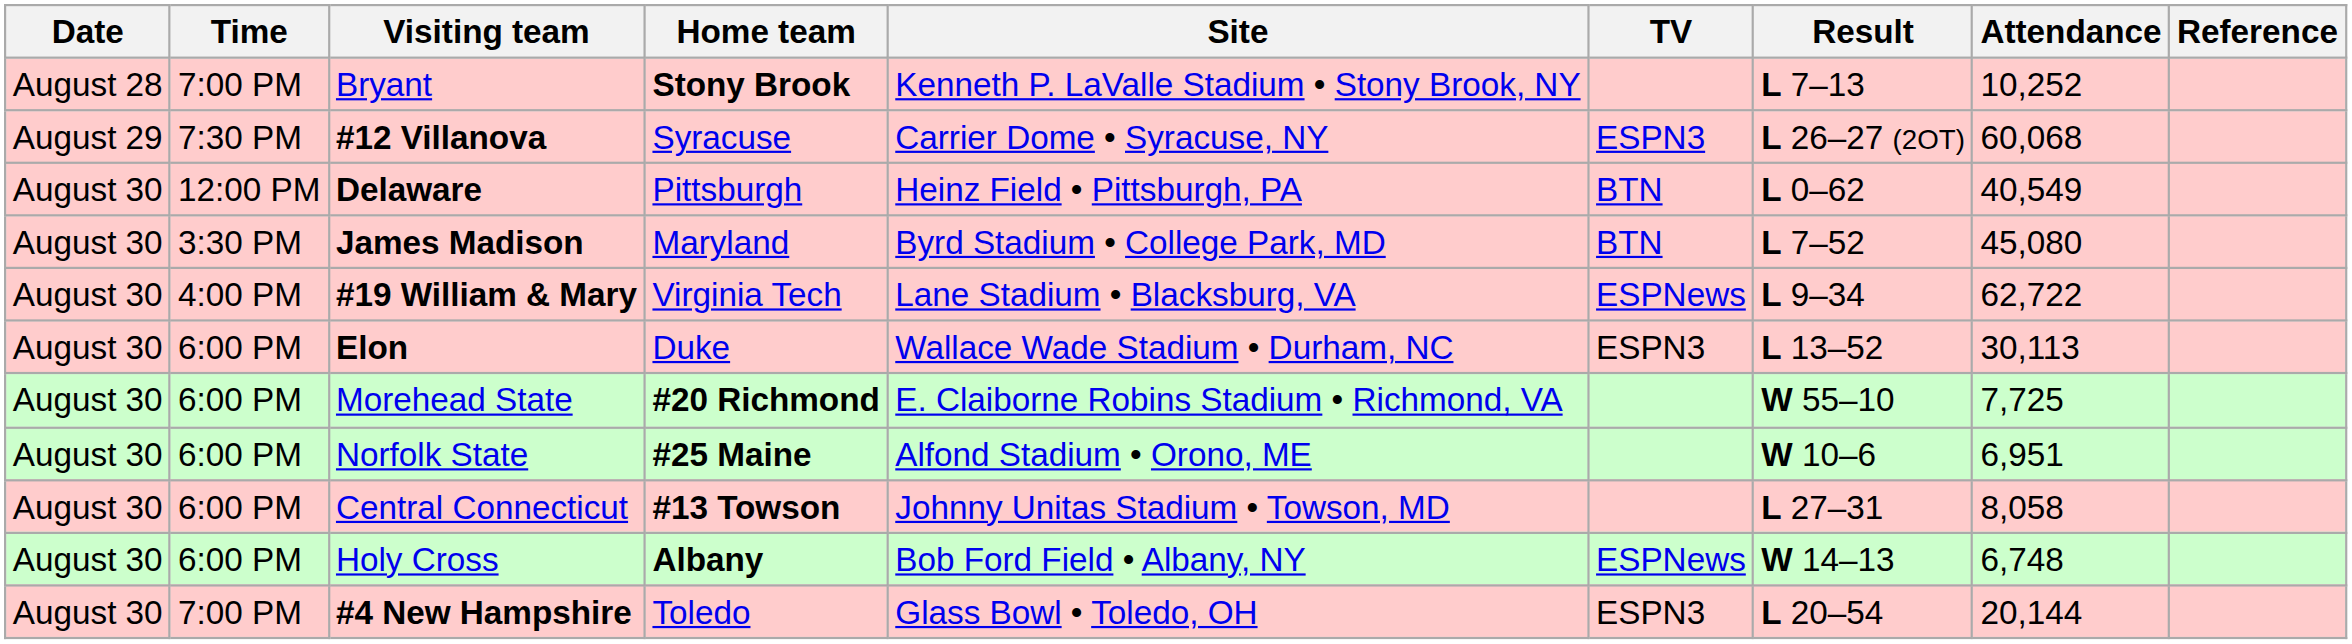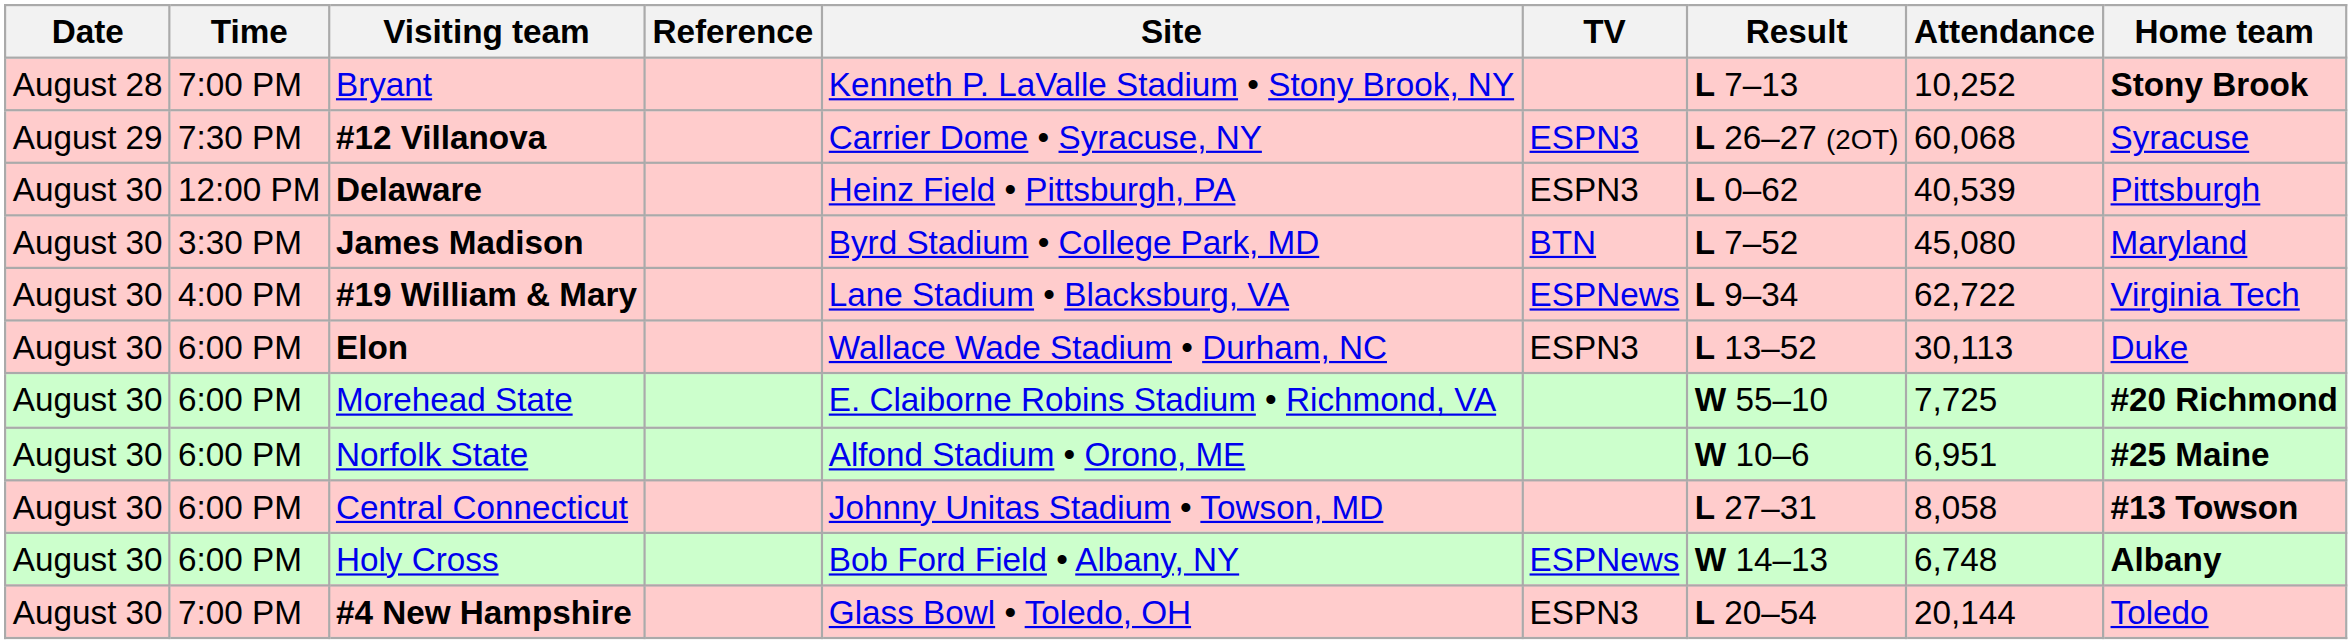 <table class="wikitable" style="font-size:95%;">
 <tr>
 <th>Date</th>
 <th>Time</th>
 <th>Visiting team</th>
-<th>Home team</th>
+<th class="unsortable">Reference</th>
 <th>Site</th>
 <th>TV</th>
 <th>Result</th>
 <th>Attendance</th>
-<th class="unsortable">Reference</th>
+<th>Home team</th>
 </tr>
 <tr bgcolor=ffcccc>
 <td>August 28</td>
 <td>7:00 PM</td>
 <td><a href='#'>Bryant</a></td>
-<td><strong>Stony Brook</strong></td>
+<td></td>
 <td><a href='#'>Kenneth P. LaValle Stadium</a> • <a href='#'>Stony Brook, NY</a></td>
 <td></td>
 <td><strong>L</strong> 7–13</td>
 <td>10,252</td>
-<td></td>
+<td><strong>Stony Brook</strong></td>
 </tr>
 <tr bgcolor=ffcccc>
 <td>August 29</td>
 <td>7:30 PM</td>
 <td><strong>#12 Villanova</strong></td>
-<td><a href='#'>Syracuse</a></td>
+<td></td>
 <td><a href='#'>Carrier Dome</a> • <a href='#'>Syracuse, NY</a></td>
 <td><a href='#'>ESPN3</a></td>
 <td><strong>L</strong> 26–27 <small>(2OT)</small></td>
 <td>60,068</td>
-<td></td>
+<td><a href='#'>Syracuse</a></td>
 </tr>
 <tr bgcolor=ffcccc>
 <td>August 30</td>
 <td>12:00 PM</td>
 <td><strong>Delaware</strong></td>
+<td></td>
+<td><a href='#'>Heinz Field</a> • <a href='#'>Pittsburgh, PA</a></td>
+<td>ESPN3</td>
+<td><strong>L</strong> 0–62</td>
+<td>40,539</td>
 <td><a href='#'>Pittsburgh</a></td>
-<td><a href='#'>Heinz Field</a> • <a href='#'>Pittsburgh, PA</a></td>
-<td><a href='#'>BTN</a></td>
-<td><strong>L</strong> 0–62</td>
-<td>40,549</td>
-<td></td>
 </tr>
 <tr bgcolor=ffcccc>
 <td>August 30</td>
 <td>3:30 PM</td>
 <td><strong>James Madison</strong></td>
-<td><a href='#'>Maryland</a></td>
+<td></td>
 <td><a href='#'>Byrd Stadium</a> • <a href='#'>College Park, MD</a></td>
 <td><a href='#'>BTN</a></td>
 <td><strong>L</strong> 7–52</td>
 <td>45,080</td>
-<td></td>
+<td><a href='#'>Maryland</a></td>
 </tr>
 <tr bgcolor=ffcccc>
 <td>August 30</td>
 <td>4:00 PM</td>
 <td><strong>#19 William & Mary</strong></td>
-<td><a href='#'>Virginia Tech</a></td>
+<td></td>
 <td><a href='#'>Lane Stadium</a> • <a href='#'>Blacksburg, VA</a></td>
 <td><a href='#'>ESPNews</a></td>
 <td><strong>L</strong> 9–34</td>
 <td>62,722</td>
-<td></td>
+<td><a href='#'>Virginia Tech</a></td>
 </tr>
 <tr bgcolor=ffcccc>
 <td>August 30</td>
 <td>6:00 PM</td>
 <td><strong>Elon</strong></td>
-<td><a href='#'>Duke</a></td>
+<td></td>
 <td><a href='#'>Wallace Wade Stadium</a> • <a href='#'>Durham, NC</a></td>
 <td>ESPN3</td>
 <td><strong>L</strong> 13–52</td>
 <td>30,113</td>
-<td></td>
+<td><a href='#'>Duke</a></td>
 </tr>
 <tr bgcolor=ccffcc>
 <td>August 30</td>
 <td>6:00 PM</td>
 <td><a href='#'>Morehead State</a></td>
-<td><strong>#20 Richmond</strong></td>
+<td></td>
 <td><a href='#'>E. Claiborne Robins Stadium</a> • <a href='#'>Richmond, VA</a></td>
 <td></td>
 <td><strong>W</strong> 55–10</td>
 <td>7,725</td>
-<td></td>
+<td><strong>#20 Richmond</strong></td>
 </tr>
 <tr bgcolor=ccffcc>
 <td>August 30</td>
 <td>6:00 PM</td>
 <td><a href='#'>Norfolk State</a></td>
-<td><strong>#25 Maine</strong></td>
+<td></td>
 <td><a href='#'>Alfond Stadium</a> • <a href='#'>Orono, ME</a></td>
 <td></td>
 <td><strong>W</strong> 10–6</td>
 <td>6,951</td>
-<td></td>
+<td><strong>#25 Maine</strong></td>
 </tr>
 <tr bgcolor=ffcccc>
 <td>August 30</td>
 <td>6:00 PM</td>
 <td><a href='#'>Central Connecticut</a></td>
-<td><strong>#13 Towson</strong></td>
+<td></td>
 <td><a href='#'>Johnny Unitas Stadium</a> • <a href='#'>Towson, MD</a></td>
 <td></td>
 <td><strong>L</strong> 27–31</td>
 <td>8,058</td>
-<td></td>
+<td><strong>#13 Towson</strong></td>
 </tr>
 <tr bgcolor=ccffcc>
 <td>August 30</td>
 <td>6:00 PM</td>
 <td><a href='#'>Holy Cross</a></td>
-<td><strong>Albany</strong></td>
+<td></td>
 <td><a href='#'>Bob Ford Field</a> • <a href='#'>Albany, NY</a></td>
 <td><a href='#'>ESPNews</a></td>
 <td><strong>W</strong> 14–13</td>
 <td>6,748</td>
-<td></td>
+<td><strong>Albany</strong></td>
 </tr>
 <tr bgcolor=ffcccc>
 <td>August 30</td>
 <td>7:00 PM</td>
 <td><strong>#4 New Hampshire</strong></td>
-<td><a href='#'>Toledo</a></td>
+<td></td>
 <td><a href='#'>Glass Bowl</a> • <a href='#'>Toledo, OH</a></td>
 <td>ESPN3</td>
 <td><strong>L</strong> 20–54</td>
 <td>20,144</td>
-<td></td>
+<td><a href='#'>Toledo</a></td>
 </tr>
 </table>
